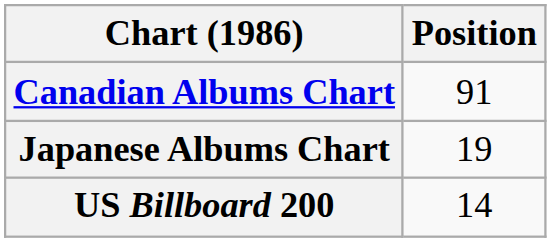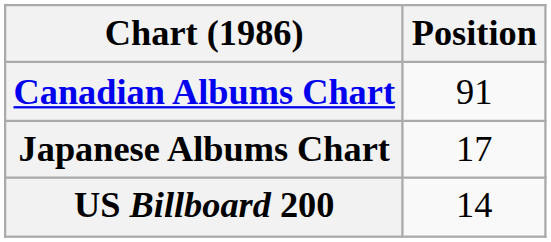 <table class="wikitable sortable plainrowheaders" style="text-align:center;">
 <tr>
 <th scope="col">Chart (1986)</th>
 <th scope="col">Position</th>
 </tr>
 <tr>
 <th scope="row"><a href='#'>Canadian Albums Chart</a></th>
 <td>91</td>
 </tr>
 <tr>
 <th scope="row">Japanese Albums Chart</th>
-<td>19</td>
+<td>17</td>
 </tr>
 <tr>
 <th scope="row">US <em>Billboard</em> 200</th>
 <td>14</td>
 </tr>
 </table>
